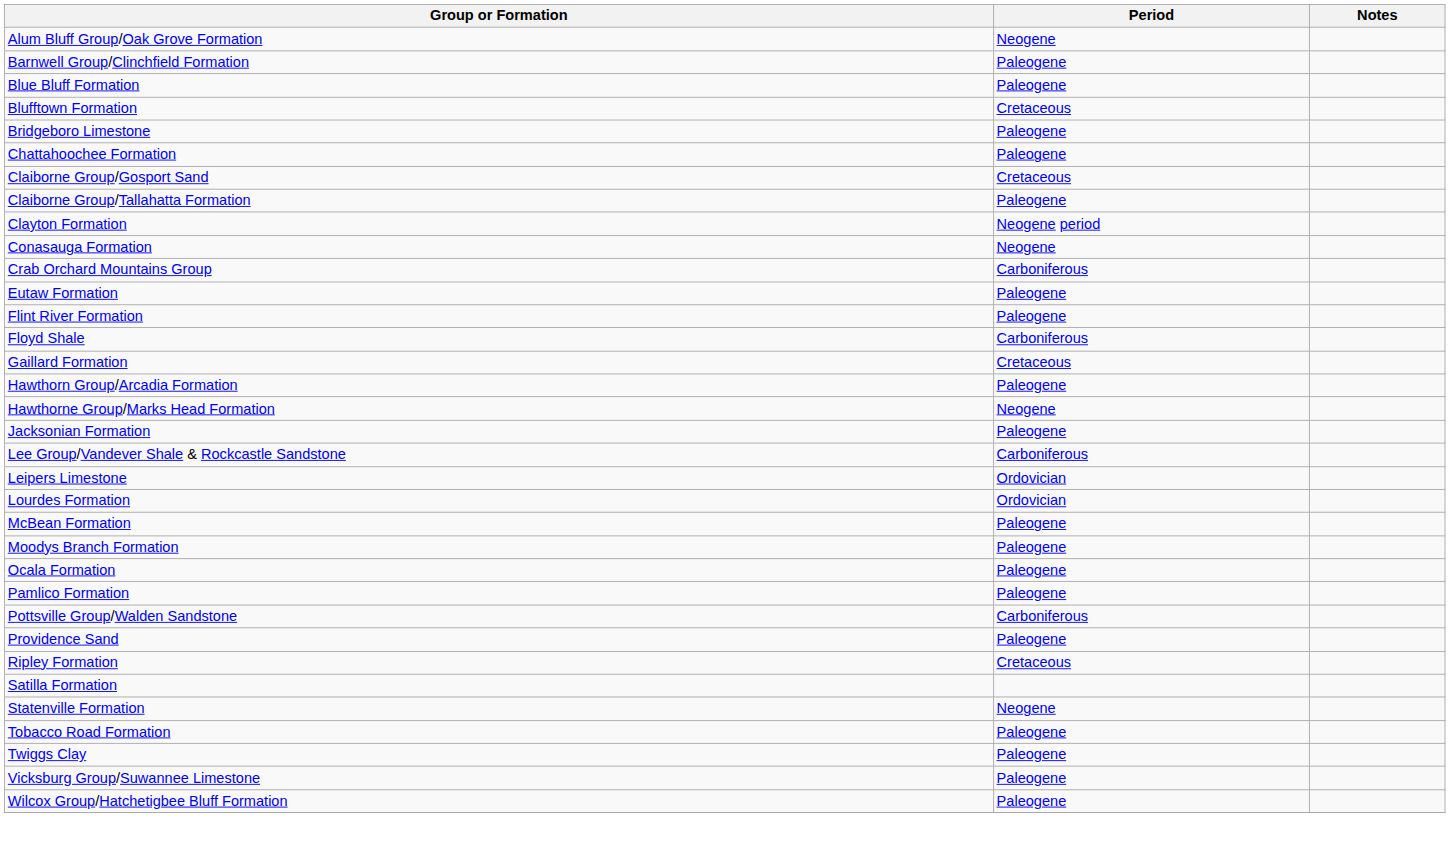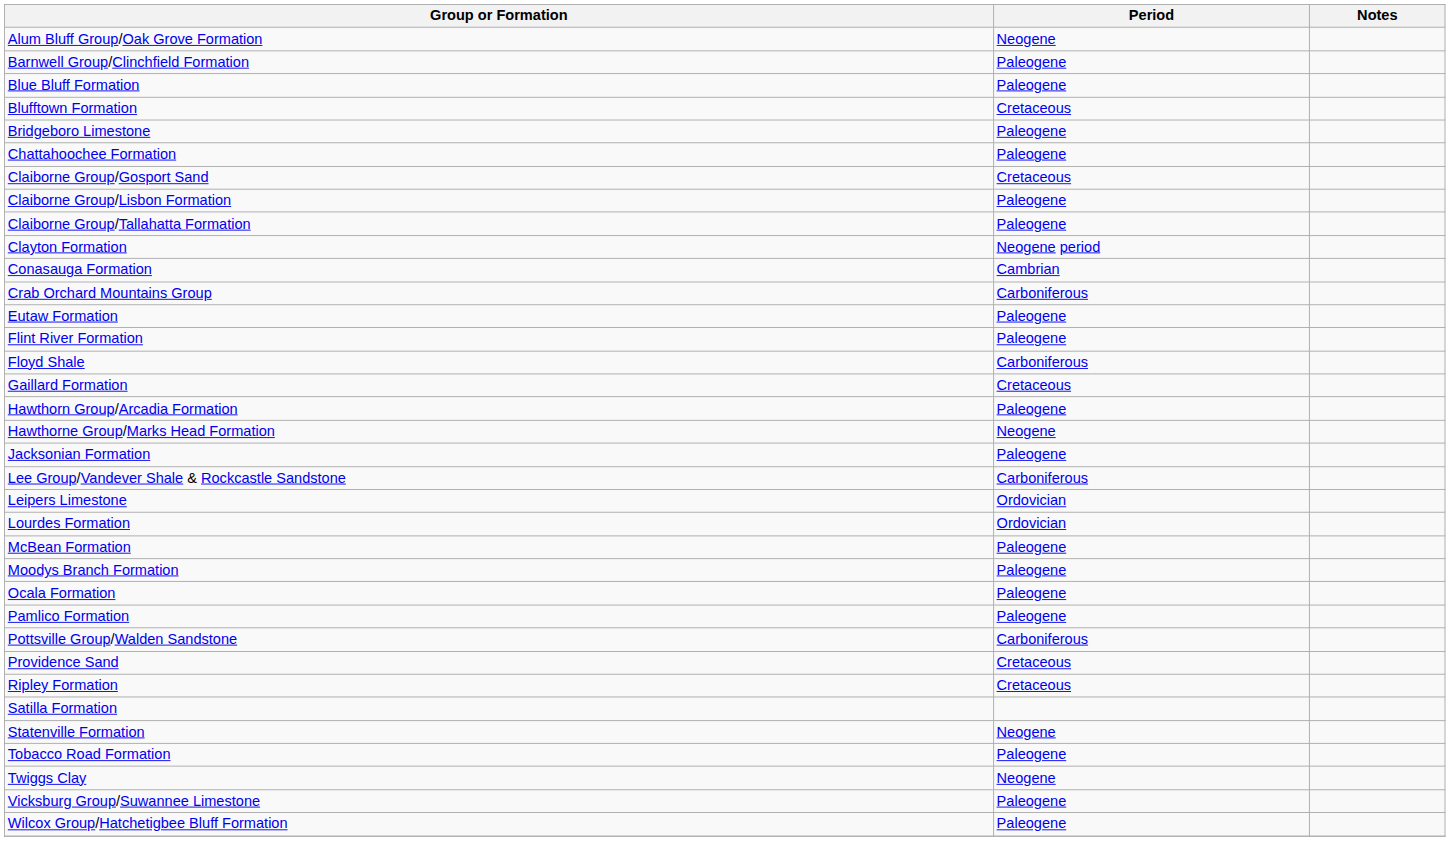 <table class="wikitable sortable" style="width: 100%;">
 <tr>
 <th>Group or Formation</th>
 <th>Period</th>
 <th class="unsortable">Notes</th>
 </tr>
 <tr>
 <td><a href='#'>Alum Bluff Group</a>/<a href='#'>Oak Grove Formation</a></td>
 <td><a href='#'>Neogene</a></td>
 <td></td>
 </tr>
 <tr>
 <td><a href='#'>Barnwell Group</a>/<a href='#'>Clinchfield Formation</a></td>
 <td><a href='#'>Paleogene</a></td>
 <td></td>
 </tr>
 <tr>
 <td><a href='#'>Blue Bluff Formation</a></td>
 <td><a href='#'>Paleogene</a></td>
 <td></td>
 </tr>
 <tr>
 <td><a href='#'>Blufftown Formation</a></td>
 <td><a href='#'>Cretaceous</a></td>
 <td></td>
 </tr>
 <tr>
 <td><a href='#'>Bridgeboro Limestone</a></td>
 <td><a href='#'>Paleogene</a></td>
 <td></td>
 </tr>
 <tr>
 <td><a href='#'>Chattahoochee Formation</a></td>
 <td><a href='#'>Paleogene</a></td>
 <td></td>
 </tr>
 <tr>
 <td><a href='#'>Claiborne Group</a>/<a href='#'>Gosport Sand</a></td>
 <td><a href='#'>Cretaceous</a></td>
 <td></td>
 </tr>
 <tr>
+<td><a href='#'>Claiborne Group</a>/<a href='#'>Lisbon Formation</a></td>
+<td><a href='#'>Paleogene</a></td>
+<td></td>
+</tr>
+<tr>
 <td><a href='#'>Claiborne Group</a>/<a href='#'>Tallahatta Formation</a></td>
 <td><a href='#'>Paleogene</a></td>
 <td></td>
 </tr>
 <tr>
 <td><a href='#'>Clayton Formation</a></td>
 <td><a href='#'>Neogene</a> <a href='#'>period</a></td>
 <td></td>
 </tr>
 <tr>
 <td><a href='#'>Conasauga Formation</a></td>
-<td><a href='#'>Neogene</a></td>
+<td><a href='#'>Cambrian</a></td>
 <td></td>
 </tr>
 <tr>
 <td><a href='#'>Crab Orchard Mountains Group</a></td>
 <td><a href='#'>Carboniferous</a></td>
 <td></td>
 </tr>
 <tr>
 <td><a href='#'>Eutaw Formation</a></td>
 <td><a href='#'>Paleogene</a></td>
 <td></td>
 </tr>
 <tr>
 <td><a href='#'>Flint River Formation</a></td>
 <td><a href='#'>Paleogene</a></td>
 <td></td>
 </tr>
 <tr>
 <td><a href='#'>Floyd Shale</a></td>
 <td><a href='#'>Carboniferous</a></td>
 <td></td>
 </tr>
 <tr>
 <td><a href='#'>Gaillard Formation</a></td>
 <td><a href='#'>Cretaceous</a></td>
 <td></td>
 </tr>
 <tr>
 <td><a href='#'>Hawthorn Group</a>/<a href='#'>Arcadia Formation</a></td>
 <td><a href='#'>Paleogene</a></td>
 <td></td>
 </tr>
 <tr>
 <td><a href='#'>Hawthorne Group</a>/<a href='#'>Marks Head Formation</a></td>
 <td><a href='#'>Neogene</a></td>
 <td></td>
 </tr>
 <tr>
 <td><a href='#'>Jacksonian Formation</a></td>
 <td><a href='#'>Paleogene</a></td>
 <td></td>
 </tr>
 <tr>
 <td><a href='#'>Lee Group</a>/<a href='#'>Vandever Shale</a> & <a href='#'>Rockcastle Sandstone</a></td>
 <td><a href='#'>Carboniferous</a></td>
 <td></td>
 </tr>
 <tr>
 <td><a href='#'>Leipers Limestone</a></td>
 <td><a href='#'>Ordovician</a></td>
 <td></td>
 </tr>
 <tr>
 <td><a href='#'>Lourdes Formation</a></td>
 <td><a href='#'>Ordovician</a></td>
 <td></td>
 </tr>
 <tr>
 <td><a href='#'>McBean Formation</a></td>
 <td><a href='#'>Paleogene</a></td>
 <td></td>
 </tr>
 <tr>
 <td><a href='#'>Moodys Branch Formation</a></td>
 <td><a href='#'>Paleogene</a></td>
 <td></td>
 </tr>
 <tr>
 <td><a href='#'>Ocala Formation</a></td>
 <td><a href='#'>Paleogene</a></td>
 <td></td>
 </tr>
 <tr>
 <td><a href='#'>Pamlico Formation</a></td>
 <td><a href='#'>Paleogene</a></td>
 <td></td>
 </tr>
 <tr>
 <td><a href='#'>Pottsville Group</a>/<a href='#'>Walden Sandstone</a></td>
 <td><a href='#'>Carboniferous</a></td>
 <td></td>
 </tr>
 <tr>
 <td><a href='#'>Providence Sand</a></td>
-<td><a href='#'>Paleogene</a></td>
+<td><a href='#'>Cretaceous</a></td>
 <td></td>
 </tr>
 <tr>
 <td><a href='#'>Ripley Formation</a></td>
 <td><a href='#'>Cretaceous</a></td>
 <td></td>
 </tr>
 <tr>
 <td><a href='#'>Satilla Formation</a></td>
 <td></td>
 <td></td>
 </tr>
 <tr>
 <td><a href='#'>Statenville Formation</a></td>
 <td><a href='#'>Neogene</a></td>
 <td></td>
 </tr>
 <tr>
 <td><a href='#'>Tobacco Road Formation</a></td>
 <td><a href='#'>Paleogene</a></td>
 <td></td>
 </tr>
 <tr>
 <td><a href='#'>Twiggs Clay</a></td>
-<td><a href='#'>Paleogene</a></td>
+<td><a href='#'>Neogene</a></td>
 <td></td>
 </tr>
 <tr>
 <td><a href='#'>Vicksburg Group</a>/<a href='#'>Suwannee Limestone</a></td>
 <td><a href='#'>Paleogene</a></td>
 <td></td>
 </tr>
 <tr>
 <td><a href='#'>Wilcox Group</a>/<a href='#'>Hatchetigbee Bluff Formation</a></td>
 <td><a href='#'>Paleogene</a></td>
 <td></td>
 </tr>
 <tr>
 </tr>
 </table>
